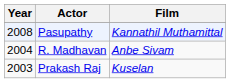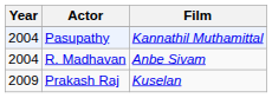 <table class="wikitable">
 <tr>
 <th>Year</th>
 <th>Actor</th>
 <th>Film</th>
 </tr>
 <tr>
 </tr>
 <tr bgcolor=#edf3fe>
-<td>2008</td>
+<td>2004</td>
 <td><a href='#'>Pasupathy</a></td>
 <td><em><a href='#'>Kannathil Muthamittal</a></em></td>
 </tr>
 <tr>
 <td>2004</td>
 <td><a href='#'>R. Madhavan</a></td>
 <td><em><a href='#'>Anbe Sivam</a></em></td>
 </tr>
 <tr>
-<td>2003</td>
+<td>2009</td>
 <td><a href='#'>Prakash Raj</a></td>
 <td><em><a href='#'>Kuselan</a></em></td>
 </tr>
 </table>
